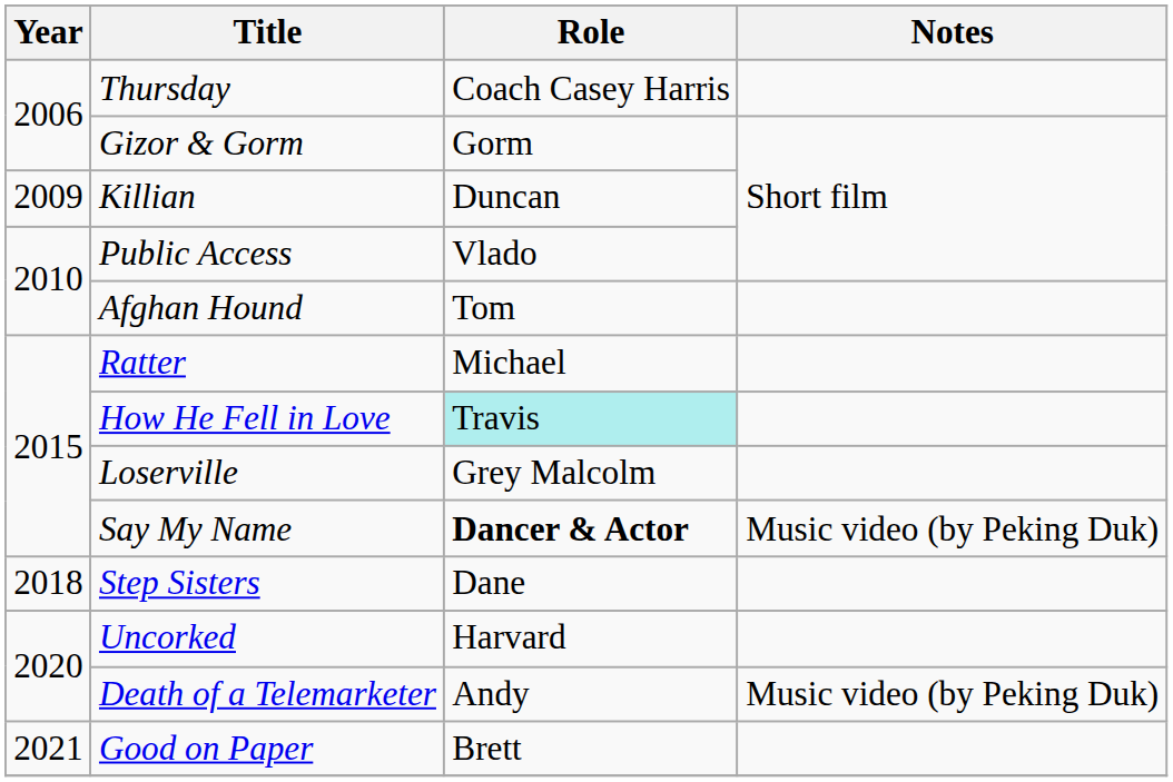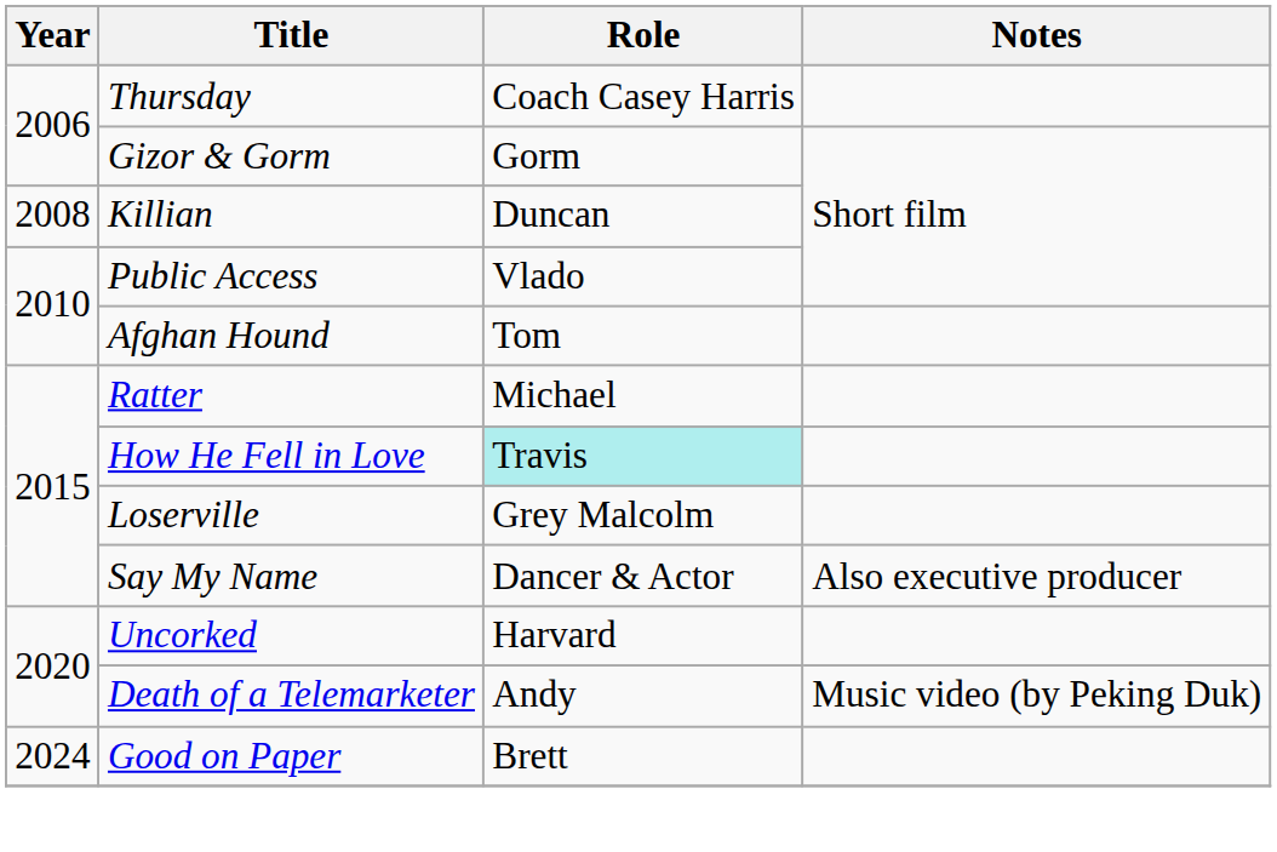 <table class="wikitable sortable">
 <tr>
 <th>Year</th>
 <th>Title</th>
 <th>Role</th>
 <th class="unsortable">Notes</th>
 </tr>
 <tr>
 <td rowspan="2">2006</td>
 <td><em>Thursday</em></td>
 <td>Coach Casey Harris</td>
 <td></td>
 </tr>
 <tr>
 <td><em>Gizor & Gorm</em></td>
 <td>Gorm</td>
 <td rowspan="3">Short film</td>
 </tr>
 <tr>
-<td>2009</td>
+<td>2008</td>
 <td><em>Killian</em></td>
 <td>Duncan</td>
 </tr>
 <tr>
 <td rowspan="2">2010</td>
 <td><em>Public Access</em></td>
 <td>Vlado</td>
 </tr>
 <tr>
 <td><em>Afghan Hound</em></td>
 <td>Tom</td>
 <td></td>
 </tr>
 <tr>
 <td rowspan="4">2015</td>
 <td><em><a href='#'>Ratter</a></em></td>
 <td>Michael</td>
 <td></td>
 </tr>
 <tr>
 <td><em><a href='#'>How He Fell in Love</a></em></td>
 <td style="background: paleturquoise;">Travis</td>
 <td></td>
 </tr>
 <tr>
 <td><em>Loserville</em></td>
 <td>Grey Malcolm</td>
 <td></td>
 </tr>
 <tr>
 <td><em>Say My Name</em></td>
-<td><strong>Dancer & Actor</strong></td>
-<td>Music video (by Peking Duk)</td>
-</tr>
-<tr>
-<td>2018</td>
-<td><em><a href='#'>Step Sisters</a></em></td>
-<td>Dane</td>
-<td></td>
+<td>Dancer & Actor</td>
+<td>Also executive producer</td>
 </tr>
 <tr>
 <td rowspan="2">2020</td>
 <td><em><a href='#'>Uncorked</a></em></td>
 <td>Harvard</td>
 <td></td>
 </tr>
 <tr>
 <td><em><a href='#'>Death of a Telemarketer</a></em></td>
 <td>Andy</td>
 <td>Music video (by Peking Duk)</td>
 </tr>
 <tr>
-<td>2021</td>
+<td>2024</td>
 <td><em><a href='#'>Good on Paper</a></em></td>
 <td>Brett</td>
 <td></td>
 </tr>
 <tr>
 </tr>
 </table>
